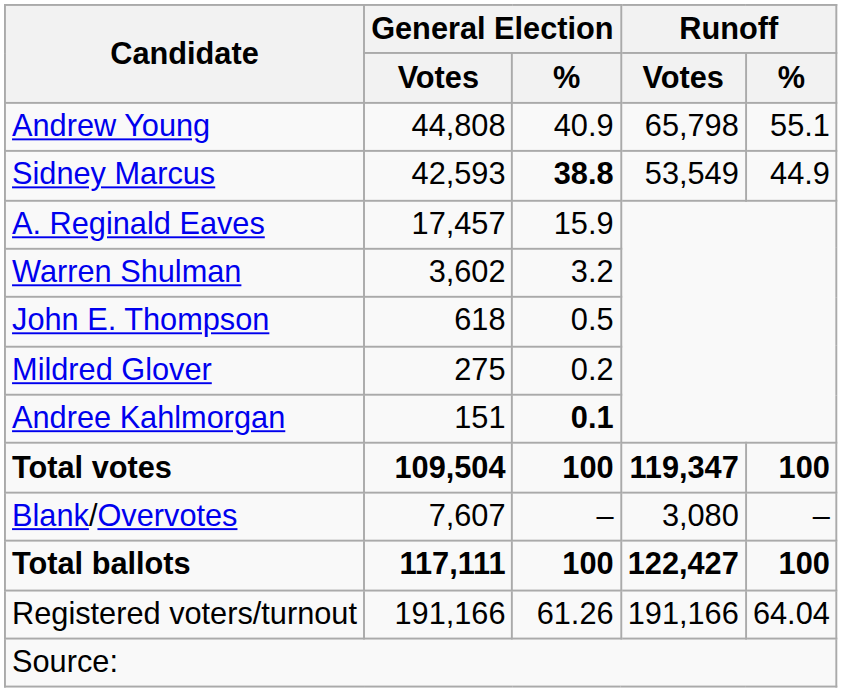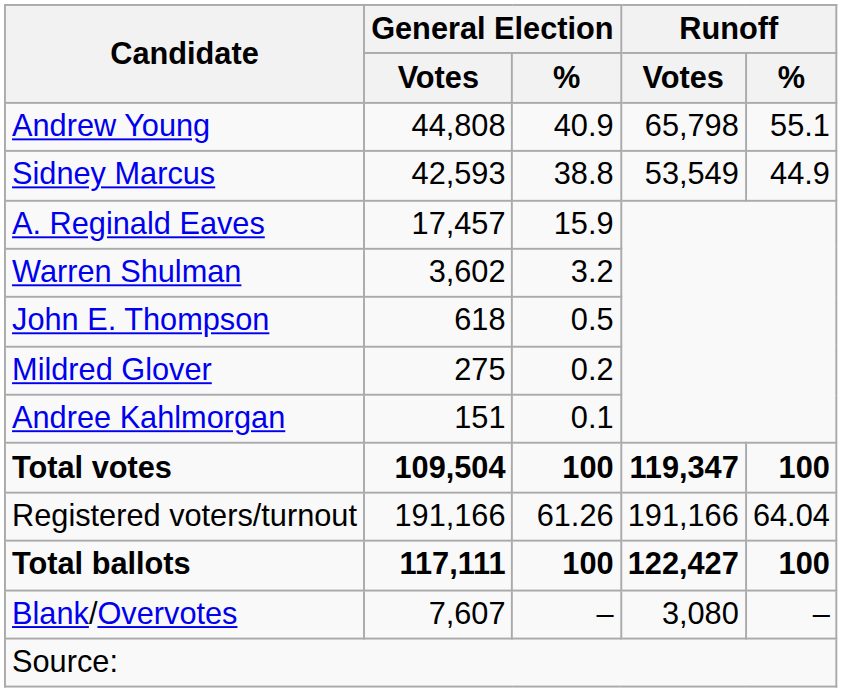 <table class=wikitable style=text-align:right>
 <tr>
 <th rowspan=2>Candidate</th>
 <th colspan=2>General Election</th>
 <th colspan=2>Runoff</th>
 </tr>
 <tr>
 <th>Votes</th>
 <th>%</th>
 <th>Votes</th>
 <th>%</th>
 </tr>
 <tr>
 <td align=left><a href='#'>Andrew Young</a></td>
 <td>44,808</td>
 <td>40.9</td>
 <td>65,798</td>
 <td>55.1</td>
 </tr>
 <tr>
 <td align=left><a href='#'>Sidney Marcus</a></td>
 <td>42,593</td>
-<td><strong>38.8</strong></td>
+<td>38.8</td>
 <td>53,549</td>
 <td>44.9</td>
 </tr>
 <tr>
 <td align=left><a href='#'>A. Reginald Eaves</a></td>
 <td>17,457</td>
 <td>15.9</td>
 <td colspan=2 rowspan=5></td>
 </tr>
 <tr>
 <td align=left><a href='#'>Warren Shulman</a></td>
 <td>3,602</td>
 <td>3.2</td>
 </tr>
 <tr>
 <td align=left><a href='#'>John E. Thompson</a></td>
 <td>618</td>
 <td>0.5</td>
 </tr>
 <tr>
 <td align=left><a href='#'>Mildred Glover</a></td>
 <td>275</td>
 <td>0.2</td>
 </tr>
 <tr>
 <td align=left><a href='#'>Andree Kahlmorgan</a></td>
 <td>151</td>
-<td><strong>0.1</strong></td>
+<td>0.1</td>
 </tr>
 <tr>
 <td style="text-align:left;"><strong>Total votes</strong></td>
 <td><strong>109,504</strong></td>
 <td><strong>100</strong></td>
 <td><strong>119,347</strong></td>
+<td><strong>100</strong></td>
+</tr>
+<tr>
+<td style="text-align:left;">Registered voters/turnout</td>
+<td>191,166</td>
+<td>61.26</td>
+<td>191,166</td>
+<td>64.04</td>
+</tr>
+<tr>
+<td style="text-align:left;"><strong>Total ballots</strong></td>
+<td><strong>117,111</strong></td>
+<td><strong>100</strong></td>
+<td><strong>122,427</strong></td>
 <td><strong>100</strong></td>
 </tr>
 <tr>
 <td style="text-align:left;"><a href='#'>Blank</a>/<a href='#'>Overvotes</a></td>
 <td>7,607</td>
 <td>–</td>
 <td>3,080</td>
 <td>–</td>
 </tr>
 <tr>
-<td style="text-align:left;"><strong>Total ballots</strong></td>
-<td><strong>117,111</strong></td>
-<td><strong>100</strong></td>
-<td><strong>122,427</strong></td>
-<td><strong>100</strong></td>
-</tr>
-<tr>
-<td style="text-align:left;">Registered voters/turnout</td>
-<td>191,166</td>
-<td>61.26</td>
-<td>191,166</td>
-<td>64.04</td>
-</tr>
-<tr>
 <td colspan="5" style="text-align:left;">Source: </td>
 </tr>
 </table>
